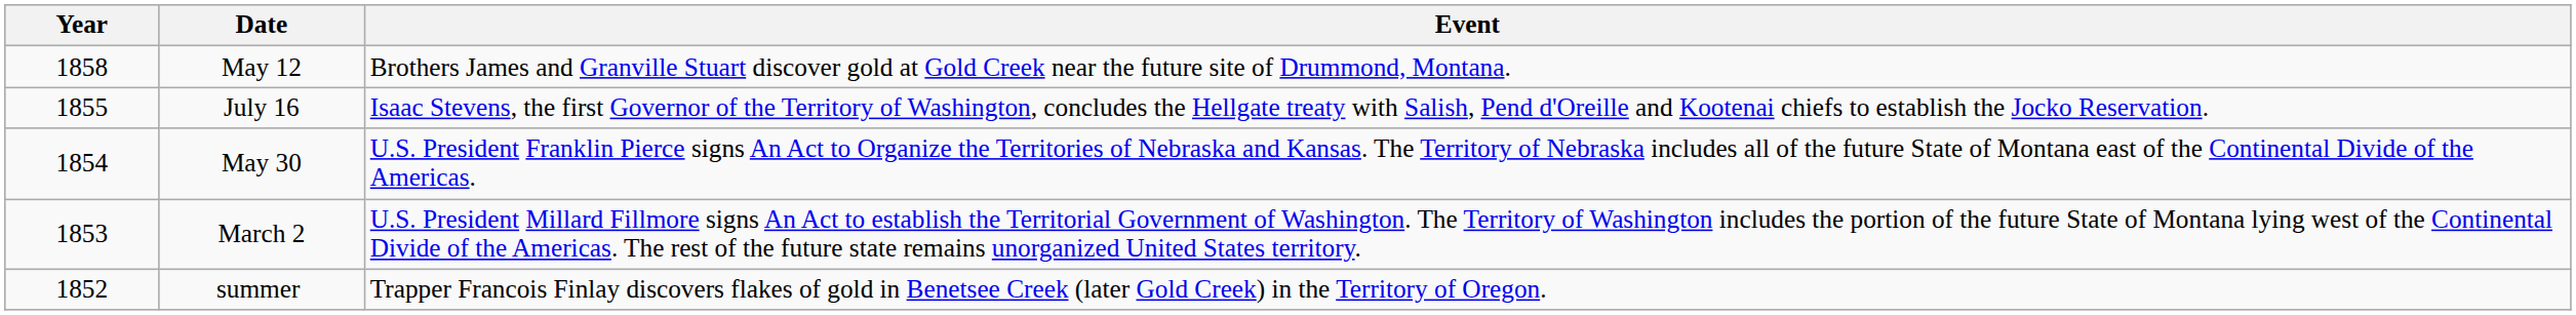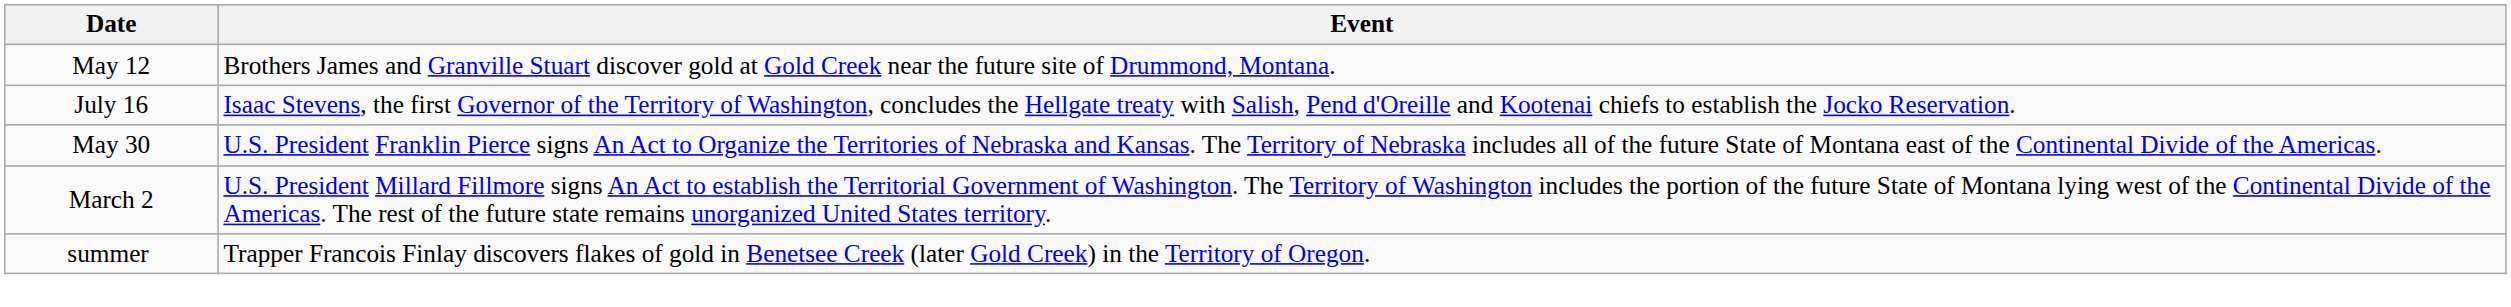 <table class="wikitable" style="width:100%;">
 <tr>
-<th style="width:6%">Year</th>
 <th style="width:8%">Date</th>
 <th style="width:86%">Event</th>
 </tr>
 <tr>
-<td align=center rowspan=1>1858</td>
 <td align=center>May 12</td>
 <td>Brothers James and <a href='#'>Granville Stuart</a> discover gold at <a href='#'>Gold Creek</a> near the future site of <a href='#'>Drummond, Montana</a>.</td>
 </tr>
 <tr>
-<td align=center rowspan=1>1855</td>
 <td align=center>July 16</td>
 <td><a href='#'>Isaac Stevens</a>, the first <a href='#'>Governor of the Territory of Washington</a>, concludes the <a href='#'>Hellgate treaty</a> with <a href='#'>Salish</a>, <a href='#'>Pend d'Oreille</a> and <a href='#'>Kootenai</a> chiefs to establish the <a href='#'>Jocko Reservation</a>.</td>
 </tr>
 <tr>
-<td align=center rowspan=1>1854</td>
 <td align=center>May 30</td>
 <td><a href='#'>U.S. President</a> <a href='#'>Franklin Pierce</a> signs <a href='#'>An Act to Organize the Territories of Nebraska and Kansas</a>.  The <a href='#'>Territory of Nebraska</a> includes all of the future State of Montana east of the <a href='#'>Continental Divide of the Americas</a>.</td>
 </tr>
 <tr>
-<td align=center rowspan=1>1853</td>
 <td align=center>March 2</td>
 <td><a href='#'>U.S. President</a> <a href='#'>Millard Fillmore</a> signs <a href='#'>An Act to establish the Territorial Government of Washington</a>. The <a href='#'>Territory of Washington</a> includes the portion of the future State of Montana lying west of the <a href='#'>Continental Divide of the Americas</a>. The rest of the future state remains <a href='#'>unorganized United States territory</a>.</td>
 </tr>
 <tr>
-<td align=center rowspan=1>1852</td>
 <td align=center>summer </td>
 <td>Trapper Francois Finlay discovers flakes of gold in <a href='#'>Benetsee Creek</a> (later <a href='#'>Gold Creek</a>) in the <a href='#'>Territory of Oregon</a>.</td>
 </tr>
 </table>
